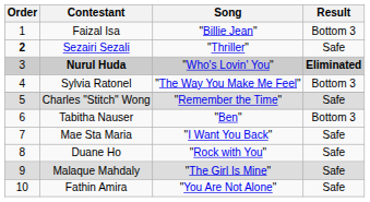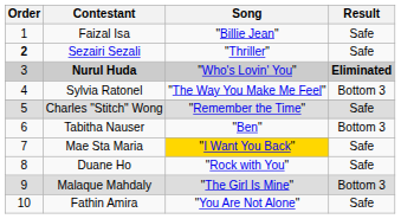 <table class="wikitable plainrowheaders" style="text-align:center;">
 <tr>
 <th scope="col">Order</th>
 <th scope="col">Contestant</th>
 <th scope="col">Song</th>
 <th scope="col">Result</th>
 </tr>
 <tr>
 <td>1</td>
 <td>Faizal Isa</td>
 <td>"<a href='#'>Billie Jean</a>"</td>
-<td>Bottom 3</td>
+<td>Safe</td>
 </tr>
 <tr>
 <td><strong>2</strong></td>
 <td><a href='#'>Sezairi Sezali</a></td>
 <td>"<a href='#'>Thriller</a>"</td>
 <td>Safe</td>
 </tr>
 <tr style="background:#ccc;">
 <td>3</td>
 <td><strong>Nurul Huda</strong></td>
 <td>"<a href='#'>Who's Lovin' You</a>"</td>
 <td><strong>Eliminated</strong></td>
 </tr>
 <tr>
 <td>4</td>
 <td>Sylvia Ratonel</td>
 <td>"<a href='#'>The Way You Make Me Feel</a>"</td>
 <td>Bottom 3</td>
 </tr>
 <tr style="background:#ddd;">
 <td>5</td>
 <td>Charles "Stitch" Wong</td>
 <td>"<a href='#'>Remember the Time</a>"</td>
 <td>Safe</td>
 </tr>
 <tr>
 <td>6</td>
 <td>Tabitha Nauser</td>
 <td>"<a href='#'>Ben</a>"</td>
 <td>Bottom 3</td>
 </tr>
 <tr>
 <td>7</td>
 <td>Mae Sta Maria</td>
-<td>"<a href='#'>I Want You Back</a>"</td>
+<td style="background: gold;">"<a href='#'>I Want You Back</a>"</td>
 <td>Safe</td>
 </tr>
 <tr>
 <td>8</td>
 <td>Duane Ho</td>
 <td>"<a href='#'>Rock with You</a>"</td>
 <td>Safe</td>
 </tr>
 <tr style="background:#ddd;">
 <td>9</td>
 <td>Malaque Mahdaly</td>
 <td>"<a href='#'>The Girl Is Mine</a>"</td>
-<td>Safe</td>
+<td>Bottom 3</td>
 </tr>
 <tr>
 <td>10</td>
 <td>Fathin Amira</td>
 <td>"<a href='#'>You Are Not Alone</a>"</td>
 <td>Safe</td>
 </tr>
 </table>
